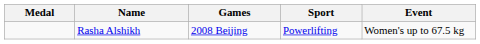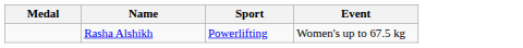 <table class="wikitable">
 <tr>
 <th style="width:6em">Medal</th>
 <th style="width:10em">Name</th>
-<th style="width:8em">Games</th>
 <th style="width:7em">Sport</th>
 <th style="width:10em">Event</th>
 </tr>
 <tr>
 <td></td>
 <td><a href='#'>Rasha Alshikh</a></td>
-<td><a href='#'>2008 Beijing</a></td>
 <td><a href='#'>Powerlifting</a></td>
 <td>Women's up to 67.5 kg</td>
 </tr>
 </table>
